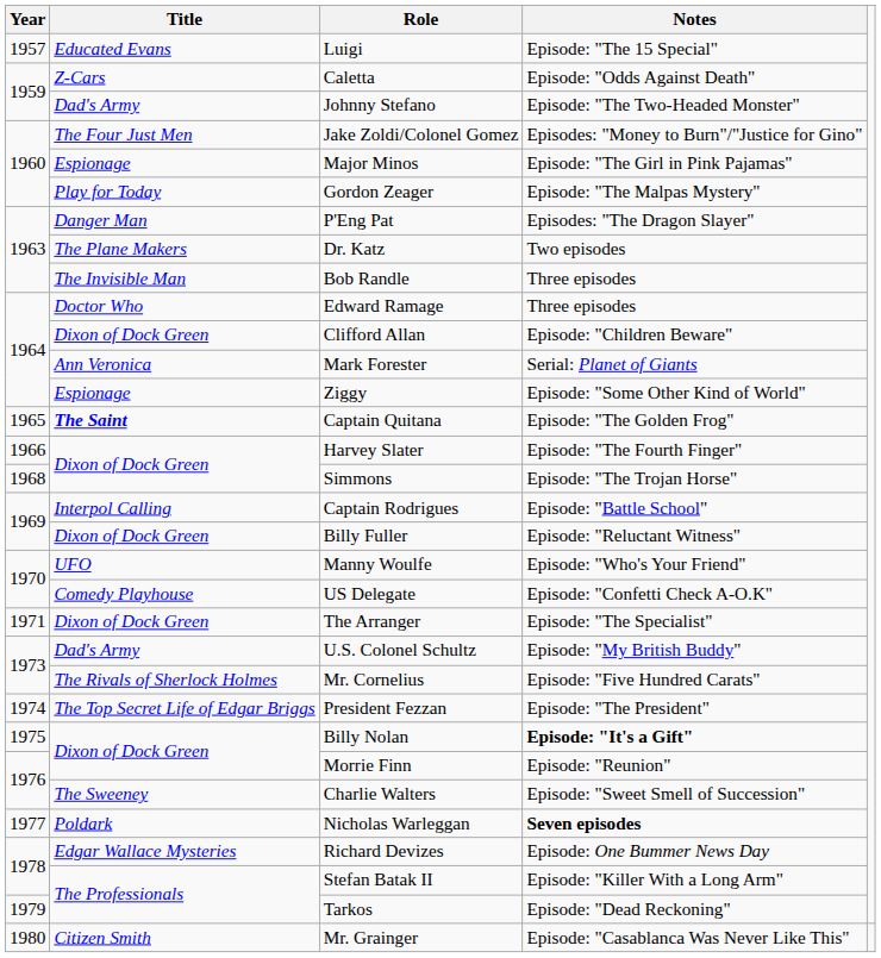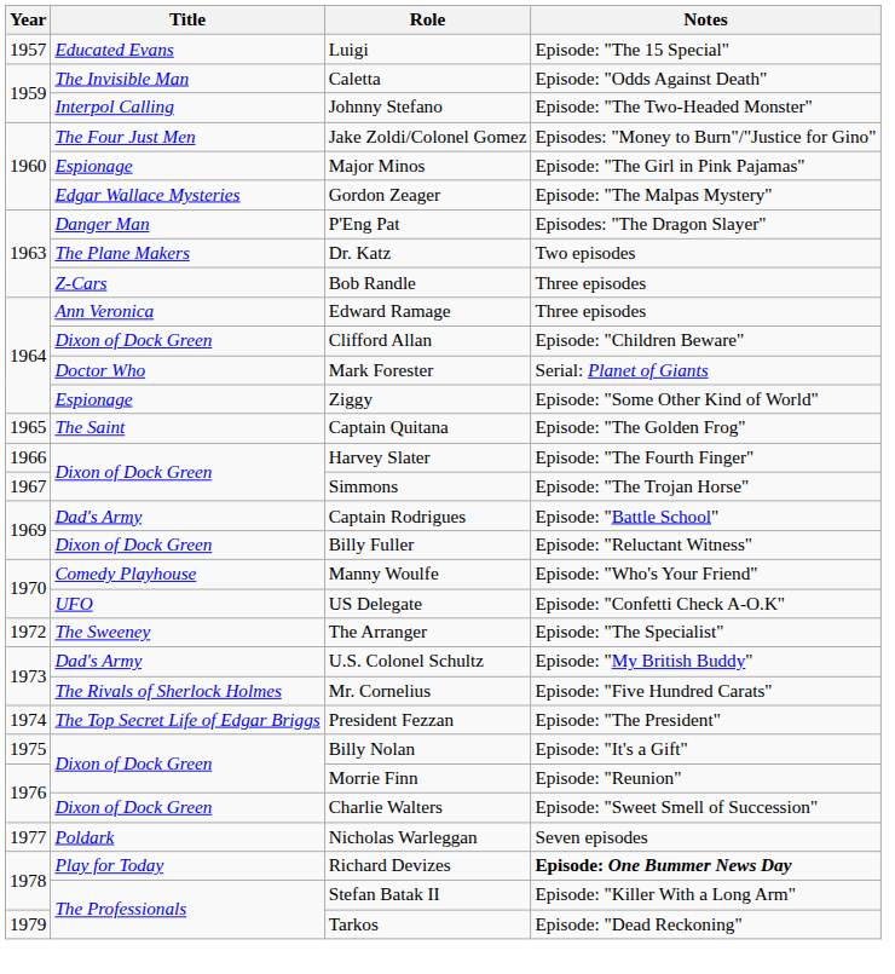 <table class="wikitable sortable">
 <tr>
 <th>Year</th>
 <th>Title</th>
 <th>Role</th>
 <th class="unsortable">Notes</th>
 </tr>
 <tr>
 <td>1957</td>
 <td><em><a href='#'>Educated Evans</a></em></td>
 <td>Luigi</td>
 <td>Episode: "The 15 Special"</td>
 </tr>
 <tr>
 <td rowspan="2">1959</td>
-<td><em><a href='#'>Z-Cars</a></em></td>
+<td><a href='#'><em>The Invisible Man</em></a></td>
 <td>Caletta</td>
 <td>Episode: "Odds Against Death"</td>
 </tr>
 <tr>
-<td><em><a href='#'>Dad's Army</a></em></td>
+<td><em><a href='#'>Interpol Calling</a></em></td>
 <td>Johnny Stefano</td>
 <td>Episode: "The Two-Headed Monster"</td>
 </tr>
 <tr>
 <td rowspan="3">1960</td>
 <td><a href='#'><em>The Four Just Men</em></a></td>
 <td>Jake Zoldi/Colonel Gomez</td>
 <td>Episodes: "Money to Burn"/"Justice for Gino"</td>
 </tr>
 <tr>
 <td><a href='#'><em>Espionage</em></a></td>
 <td>Major Minos</td>
 <td>Episode: "The Girl in Pink Pajamas"</td>
 </tr>
 <tr>
-<td><em><a href='#'>Play for Today</a></em></td>
+<td><em><a href='#'>Edgar Wallace Mysteries</a></em></td>
 <td>Gordon Zeager</td>
 <td>Episode: "The Malpas Mystery"</td>
 </tr>
 <tr>
 <td rowspan="3">1963</td>
 <td><em><a href='#'>Danger Man</a></em></td>
 <td>P'Eng Pat</td>
 <td>Episodes: "The Dragon Slayer"</td>
 </tr>
 <tr>
 <td><em><a href='#'>The Plane Makers</a></em></td>
 <td>Dr. Katz</td>
 <td>Two episodes</td>
 </tr>
 <tr>
-<td><a href='#'><em>The Invisible Man</em></a></td>
+<td><em><a href='#'>Z-Cars</a></em></td>
 <td>Bob Randle</td>
 <td>Three episodes</td>
 </tr>
 <tr>
 <td rowspan="4">1964</td>
-<td><em><a href='#'>Doctor Who</a></em></td>
+<td><em><a href='#'>Ann Veronica</a></em></td>
 <td>Edward Ramage</td>
 <td>Three episodes</td>
 </tr>
 <tr>
 <td><em><a href='#'>Dixon of Dock Green</a></em></td>
 <td>Clifford Allan</td>
 <td>Episode: "Children Beware"</td>
 </tr>
 <tr>
-<td><em><a href='#'>Ann Veronica</a></em></td>
+<td><em><a href='#'>Doctor Who</a></em></td>
 <td>Mark Forester</td>
 <td>Serial: <em><a href='#'>Planet of Giants</a></em></td>
 </tr>
 <tr>
 <td><a href='#'><em>Espionage</em></a></td>
 <td>Ziggy</td>
 <td>Episode: "Some Other Kind of World"</td>
 </tr>
 <tr>
 <td>1965</td>
-<td><strong><em><a href='#'>The Saint</a></em></strong></td>
+<td><em><a href='#'>The Saint</a></em></td>
 <td>Captain Quitana</td>
 <td>Episode: "The Golden Frog"</td>
 </tr>
 <tr>
 <td>1966</td>
 <td rowspan="2"><em><a href='#'>Dixon of Dock Green</a></em></td>
 <td>Harvey Slater</td>
 <td>Episode: "The Fourth Finger"</td>
 </tr>
 <tr>
-<td>1968</td>
+<td>1967</td>
 <td>Simmons</td>
 <td>Episode: "The Trojan Horse"</td>
 </tr>
 <tr>
 <td rowspan="2">1969</td>
-<td><em><a href='#'>Interpol Calling</a></em></td>
+<td><em><a href='#'>Dad's Army</a></em></td>
 <td>Captain Rodrigues</td>
 <td>Episode: "<a href='#'>Battle School</a>"</td>
 </tr>
 <tr>
 <td><em><a href='#'>Dixon of Dock Green</a></em></td>
 <td>Billy Fuller</td>
 <td>Episode: "Reluctant Witness"</td>
 </tr>
 <tr>
 <td rowspan="2">1970</td>
-<td><a href='#'><em>UFO</em></a></td>
+<td><em><a href='#'>Comedy Playhouse</a></em></td>
 <td>Manny Woulfe</td>
 <td>Episode: "Who's Your Friend"</td>
 </tr>
 <tr>
-<td><em><a href='#'>Comedy Playhouse</a></em></td>
+<td><a href='#'><em>UFO</em></a></td>
 <td>US Delegate</td>
 <td>Episode: "Confetti Check A-O.K"</td>
 </tr>
 <tr>
-<td>1971</td>
-<td><em><a href='#'>Dixon of Dock Green</a></em></td>
+<td>1972</td>
+<td><em><a href='#'>The Sweeney</a></em></td>
 <td>The Arranger</td>
 <td>Episode: "The Specialist"</td>
 </tr>
 <tr>
 <td rowspan="2">1973</td>
 <td><em><a href='#'>Dad's Army</a></em></td>
 <td>U.S. Colonel Schultz</td>
 <td>Episode: "<a href='#'>My British Buddy</a>"</td>
 </tr>
 <tr>
 <td><a href='#'><em>The Rivals of Sherlock Holmes</em></a></td>
 <td>Mr. Cornelius</td>
 <td>Episode: "Five Hundred Carats"</td>
 </tr>
 <tr>
 <td>1974</td>
 <td><em><a href='#'>The Top Secret Life of Edgar Briggs</a></em></td>
 <td>President Fezzan</td>
 <td>Episode: "The President"</td>
 </tr>
 <tr>
 <td>1975</td>
 <td rowspan="2"><em><a href='#'>Dixon of Dock Green</a></em></td>
 <td>Billy Nolan</td>
-<td><strong>Episode: "It's a Gift"</strong></td>
+<td>Episode: "It's a Gift"</td>
 </tr>
 <tr>
 <td rowspan="2">1976</td>
 <td>Morrie Finn</td>
 <td>Episode: "Reunion"</td>
 </tr>
 <tr>
-<td><em><a href='#'>The Sweeney</a></em></td>
+<td><em><a href='#'>Dixon of Dock Green</a></em></td>
 <td>Charlie Walters</td>
 <td>Episode: "Sweet Smell of Succession"</td>
 </tr>
 <tr>
 <td>1977</td>
 <td><em><a href='#'>Poldark</a></em></td>
 <td>Nicholas Warleggan</td>
-<td><strong>Seven episodes</strong></td>
+<td>Seven episodes</td>
 </tr>
 <tr>
 <td rowspan="2">1978</td>
-<td><em><a href='#'>Edgar Wallace Mysteries</a></em></td>
+<td><em><a href='#'>Play for Today</a></em></td>
 <td>Richard Devizes</td>
-<td>Episode: <em>One Bummer News Day</em></td>
+<td><strong>Episode: <em>One Bummer News Day</em></strong></td>
 </tr>
 <tr>
 <td rowspan="2"><a href='#'><em>The Professionals</em></a></td>
 <td>Stefan Batak II</td>
 <td>Episode: "Killer With a Long Arm"</td>
 </tr>
 <tr>
 <td>1979</td>
 <td>Tarkos</td>
 <td>Episode: "Dead Reckoning"</td>
 </tr>
-<tr>
-<td>1980</td>
-<td><em><a href='#'>Citizen Smith</a></em></td>
-<td>Mr. Grainger</td>
-<td>Episode: "Casablanca Was Never Like This"</td>
-<td></td>
-</tr>
 </table>
